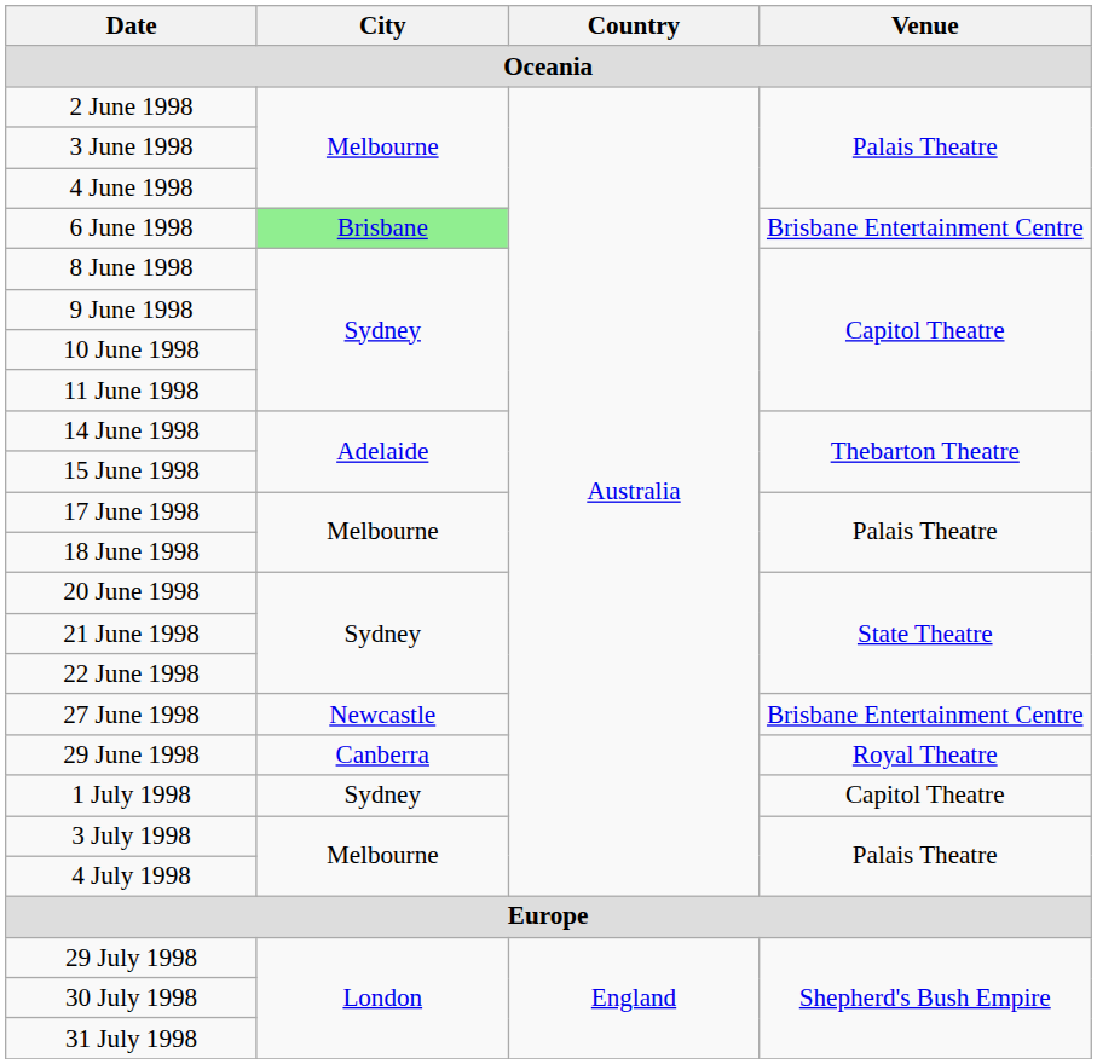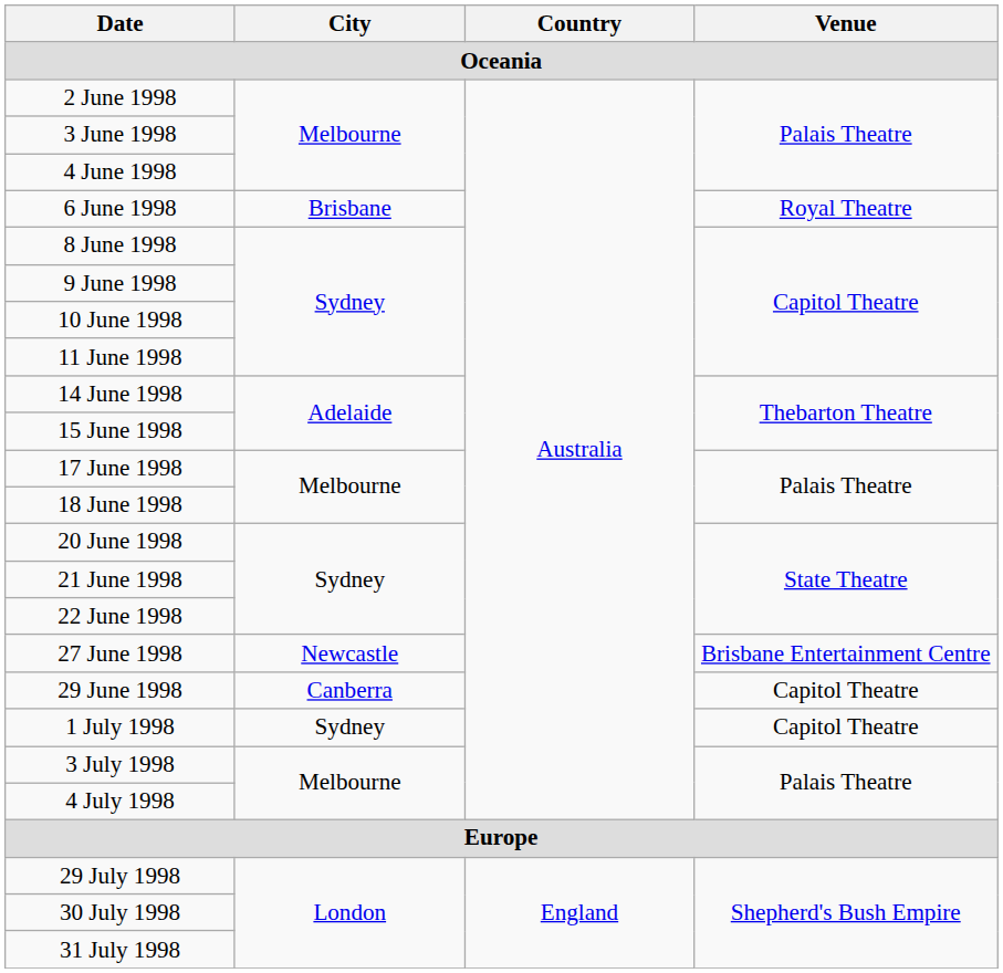 <table class="wikitable" style="text-align:center;">
 <tr>
 <th width="150">Date</th>
 <th width="150">City</th>
 <th width="150">Country</th>
 <th width="200">Venue</th>
 </tr>
 <tr bgcolor="#DDDDDD">
 <td colspan=4><strong>Oceania</strong></td>
 </tr>
 <tr>
 <td>2 June 1998</td>
 <td rowspan="3"><a href='#'>Melbourne</a></td>
 <td rowspan="20"><a href='#'>Australia</a></td>
 <td rowspan="3"><a href='#'>Palais Theatre</a></td>
 </tr>
 <tr>
 <td>3 June 1998</td>
 </tr>
 <tr>
 <td>4 June 1998</td>
 </tr>
 <tr>
 <td>6 June 1998</td>
-<td style="background: lightgreen;"><a href='#'>Brisbane</a></td>
-<td><a href='#'>Brisbane Entertainment Centre</a></td>
+<td><a href='#'>Brisbane</a></td>
+<td><a href='#'>Royal Theatre</a></td>
 </tr>
 <tr>
 <td>8 June 1998</td>
 <td rowspan="4"><a href='#'>Sydney</a></td>
 <td rowspan="4"><a href='#'>Capitol Theatre</a></td>
 </tr>
 <tr>
 <td>9 June 1998</td>
 </tr>
 <tr>
 <td>10 June 1998</td>
 </tr>
 <tr>
 <td>11 June 1998</td>
 </tr>
 <tr>
 <td>14 June 1998</td>
 <td rowspan="2"><a href='#'>Adelaide</a></td>
 <td rowspan="2"><a href='#'>Thebarton Theatre</a></td>
 </tr>
 <tr>
 <td>15 June 1998</td>
 </tr>
 <tr>
 <td>17 June 1998</td>
 <td rowspan="2">Melbourne</td>
 <td rowspan="2">Palais Theatre</td>
 </tr>
 <tr>
 <td>18 June 1998</td>
 </tr>
 <tr>
 <td>20 June 1998</td>
 <td rowspan="3">Sydney</td>
 <td rowspan="3"><a href='#'>State Theatre</a></td>
 </tr>
 <tr>
 <td>21 June 1998</td>
 </tr>
 <tr>
 <td>22 June 1998</td>
 </tr>
 <tr>
 <td>27 June 1998</td>
 <td><a href='#'>Newcastle</a></td>
 <td><a href='#'>Brisbane Entertainment Centre</a></td>
 </tr>
 <tr>
 <td>29 June 1998</td>
 <td><a href='#'>Canberra</a></td>
-<td><a href='#'>Royal Theatre</a></td>
+<td>Capitol Theatre</td>
 </tr>
 <tr>
 <td>1 July 1998</td>
 <td>Sydney</td>
 <td>Capitol Theatre</td>
 </tr>
 <tr>
 <td>3 July 1998</td>
 <td rowspan="2">Melbourne</td>
 <td rowspan="2">Palais Theatre</td>
 </tr>
 <tr>
 <td>4 July 1998</td>
 </tr>
 <tr bgcolor="#DDDDDD">
 <td colspan=4><strong>Europe</strong></td>
 </tr>
 <tr>
 <td>29 July 1998</td>
 <td rowspan="3"><a href='#'>London</a></td>
 <td rowspan="3"><a href='#'>England</a></td>
 <td rowspan="3"><a href='#'>Shepherd's Bush Empire</a></td>
 </tr>
 <tr>
 <td>30 July 1998</td>
 </tr>
 <tr>
 <td>31 July 1998</td>
 </tr>
 </table>
